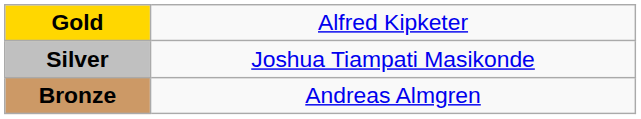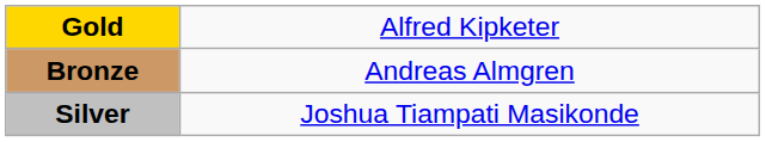 <table class="wikitable" style="text-align:center; " width="35%">
 <tr>
 <td bgcolor="gold"><strong>Gold</strong></td>
 <td><a href='#'>Alfred Kipketer</a><br>  <small><em></em></small></td>
 </tr>
 <tr>
+<td bgcolor="CC9966"><strong>Bronze</strong></td>
+<td><a href='#'>Andreas Almgren</a><br>  <small><em></em></small></td>
+</tr>
+<tr>
 <td bgcolor="silver"><strong>Silver</strong></td>
 <td><a href='#'>Joshua Tiampati Masikonde</a><br>  <small><em></em></small></td>
 </tr>
-<tr>
-<td bgcolor="CC9966"><strong>Bronze</strong></td>
-<td><a href='#'>Andreas Almgren</a><br>  <small><em></em></small></td>
-</tr>
 </table>
